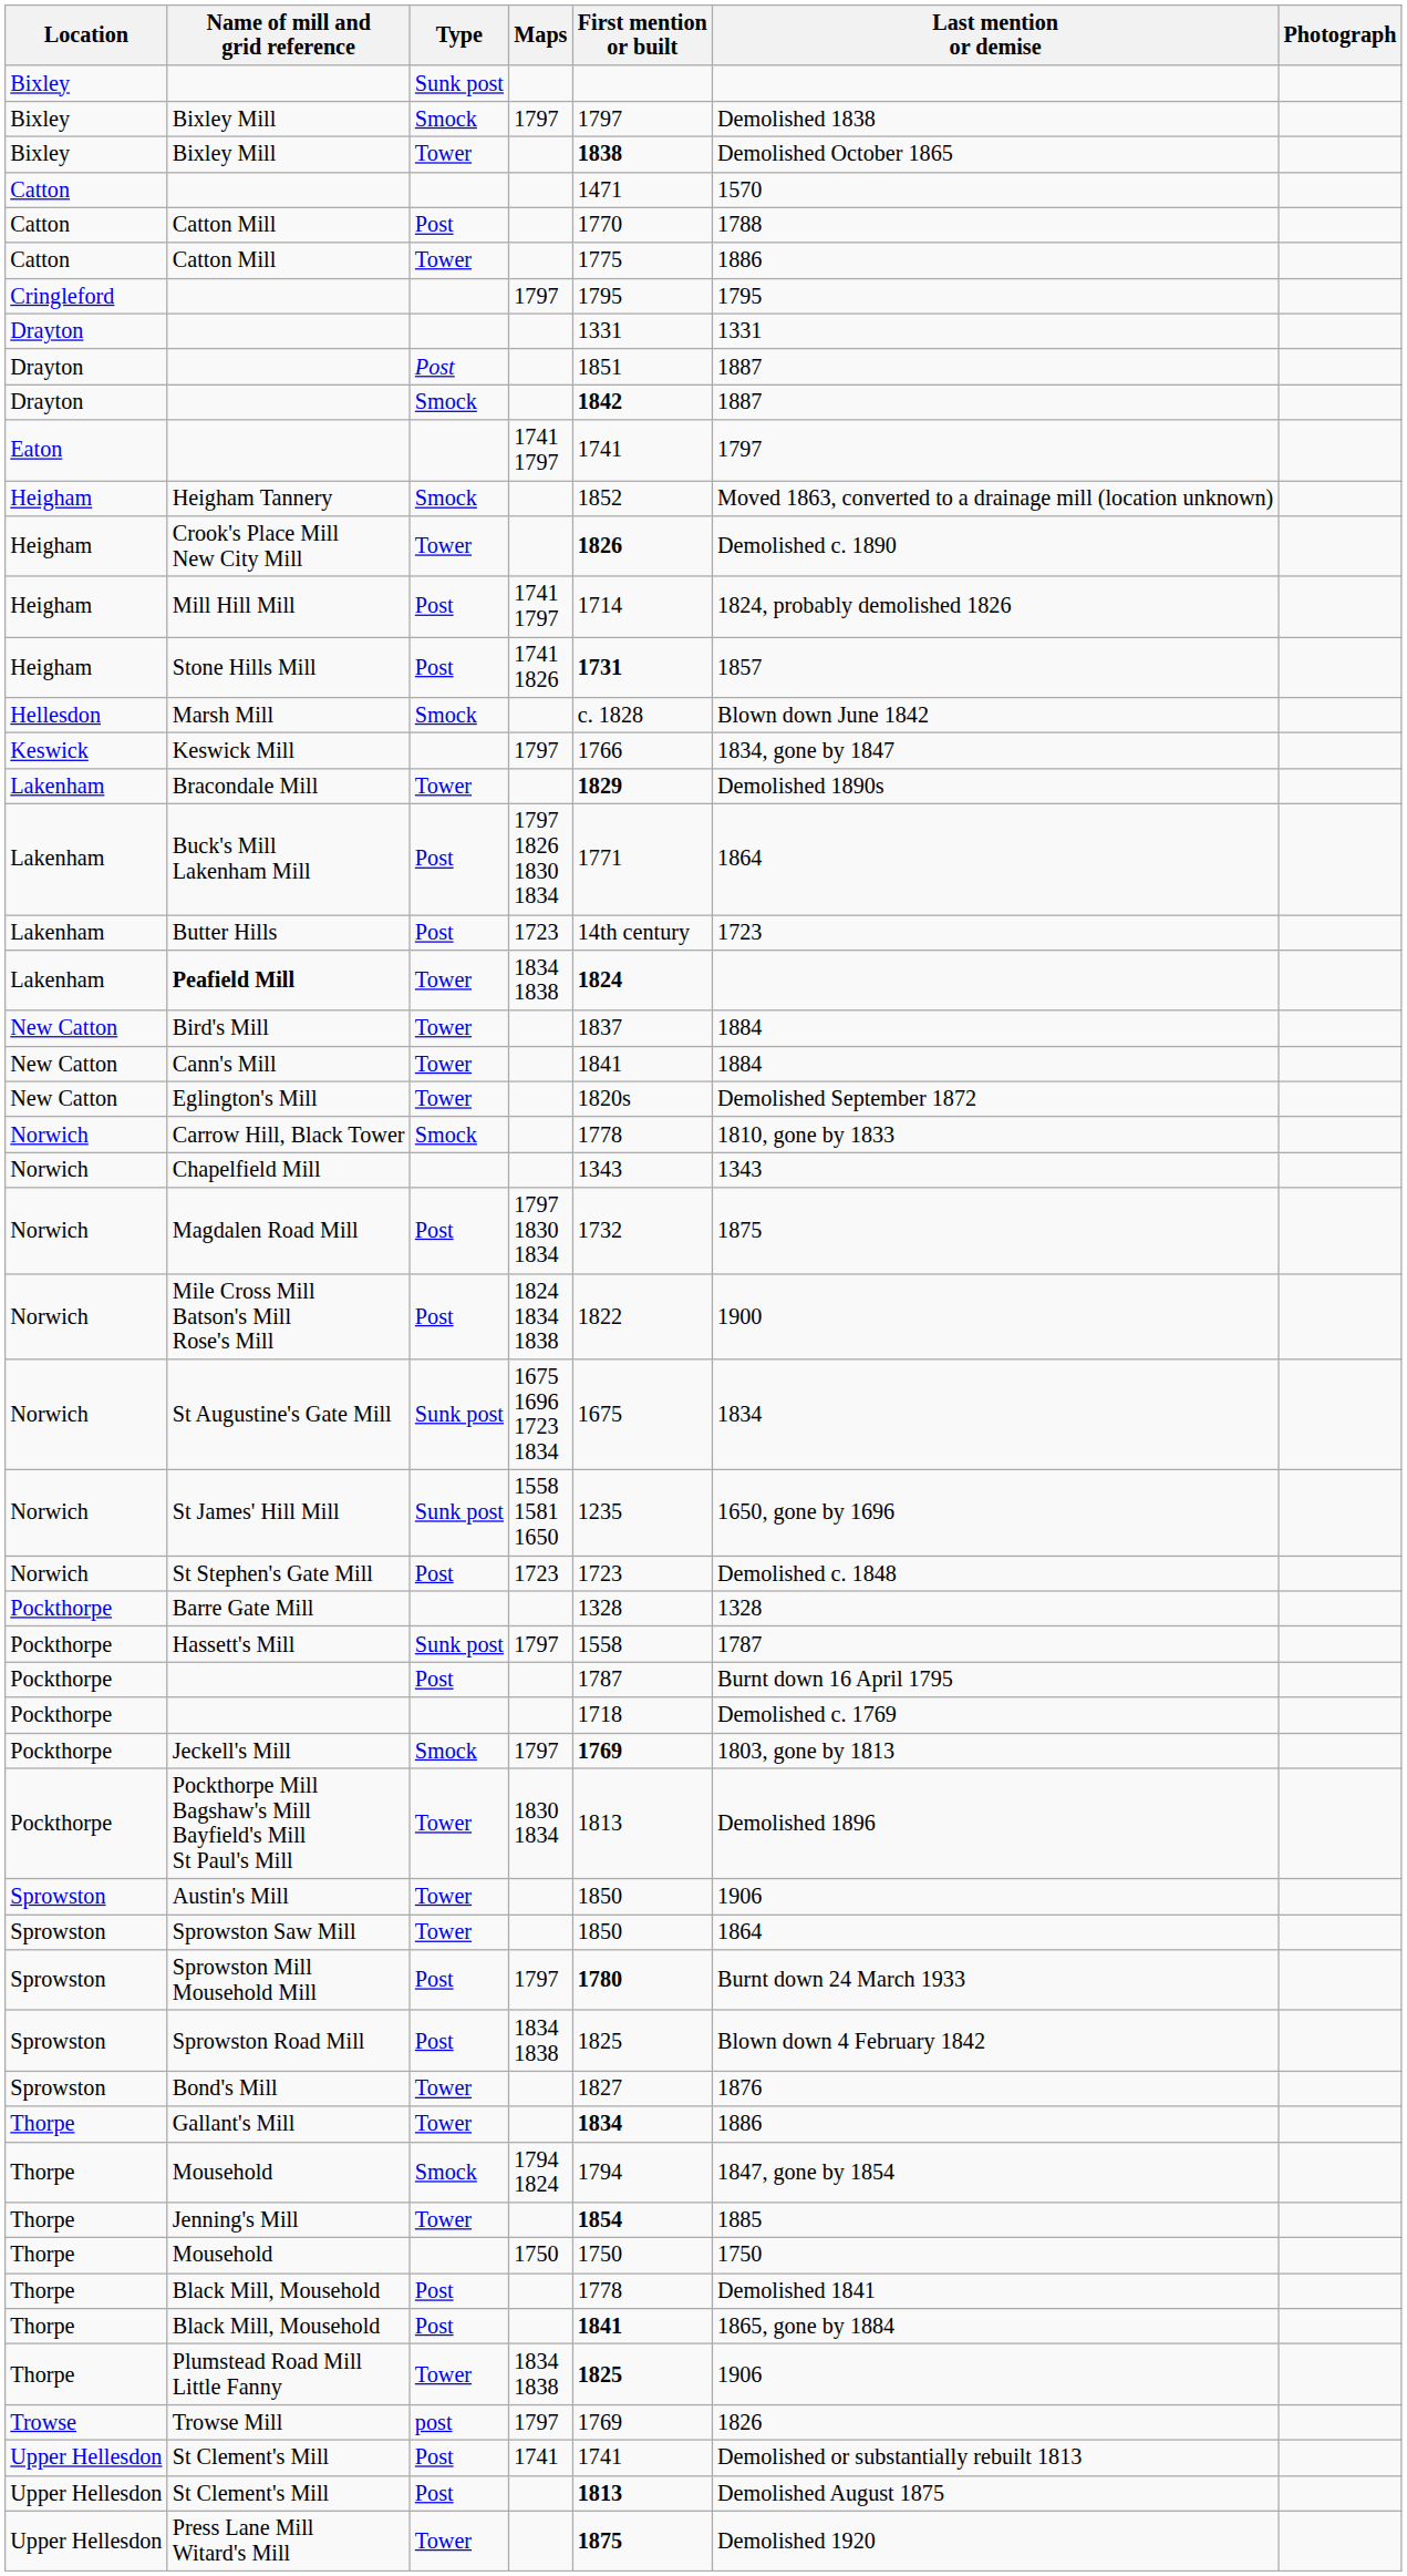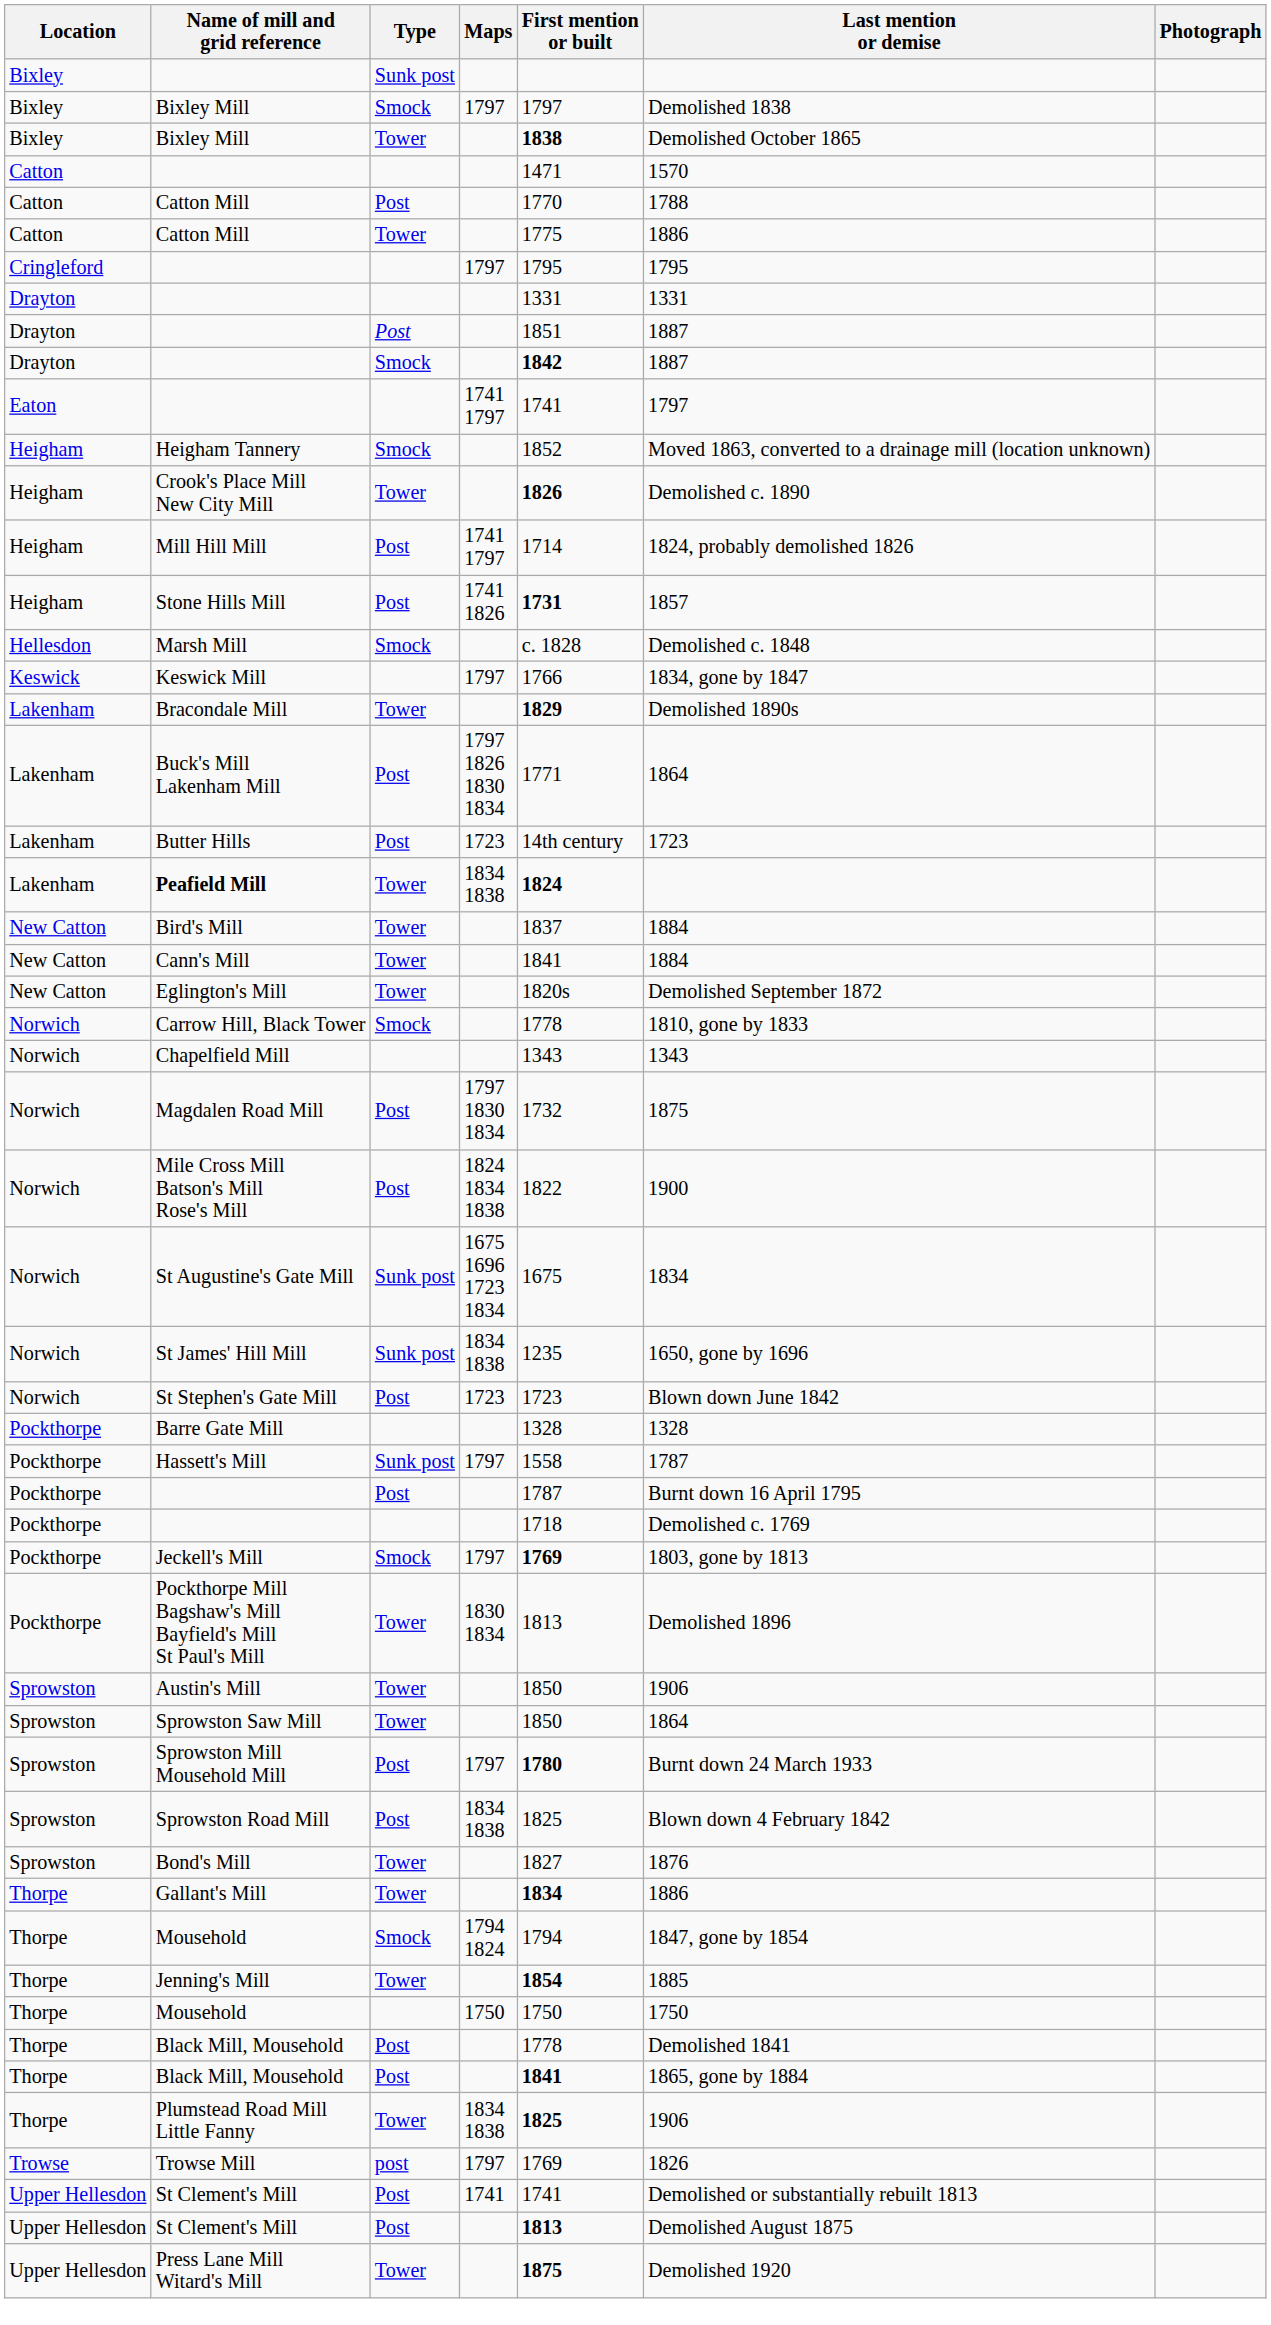 <table class="wikitable">
 <tr>
 <th>Location</th>
 <th>Name of mill and<br>grid reference</th>
 <th>Type</th>
 <th>Maps</th>
 <th>First mention<br>or built</th>
 <th>Last mention<br> or demise</th>
 <th>Photograph</th>
 </tr>
 <tr>
 <td><a href='#'>Bixley</a></td>
 <td></td>
 <td><a href='#'>Sunk post</a></td>
 <td></td>
 <td></td>
 <td></td>
 <td></td>
 </tr>
 <tr>
 <td>Bixley</td>
 <td>Bixley Mill<br></td>
 <td><a href='#'>Smock</a></td>
 <td>1797</td>
 <td>1797</td>
 <td>Demolished 1838<br></td>
 <td></td>
 </tr>
 <tr>
 <td>Bixley</td>
 <td>Bixley Mill<br></td>
 <td><a href='#'>Tower</a></td>
 <td></td>
 <td><strong>1838</strong></td>
 <td>Demolished October 1865<br></td>
 <td></td>
 </tr>
 <tr>
 <td><a href='#'>Catton</a></td>
 <td></td>
 <td></td>
 <td></td>
 <td>1471</td>
 <td>1570<br></td>
 <td></td>
 </tr>
 <tr>
 <td>Catton</td>
 <td>Catton Mill<br></td>
 <td><a href='#'>Post</a></td>
 <td></td>
 <td>1770</td>
 <td>1788<br></td>
 <td></td>
 </tr>
 <tr>
 <td>Catton</td>
 <td>Catton Mill<br></td>
 <td><a href='#'>Tower</a></td>
 <td></td>
 <td>1775</td>
 <td>1886<br></td>
 <td></td>
 </tr>
 <tr>
 <td><a href='#'>Cringleford</a></td>
 <td></td>
 <td></td>
 <td>1797</td>
 <td>1795</td>
 <td>1795<br></td>
 <td></td>
 </tr>
 <tr>
 <td><a href='#'>Drayton</a></td>
 <td></td>
 <td></td>
 <td></td>
 <td>1331</td>
 <td>1331<br></td>
 <td></td>
 </tr>
 <tr>
 <td>Drayton</td>
 <td></td>
 <td><em><a href='#'>Post</a></em></td>
 <td></td>
 <td>1851</td>
 <td>1887<br></td>
 <td></td>
 </tr>
 <tr>
 <td>Drayton</td>
 <td></td>
 <td><a href='#'>Smock</a></td>
 <td></td>
 <td><strong>1842</strong></td>
 <td>1887<br></td>
 <td></td>
 </tr>
 <tr>
 <td><a href='#'>Eaton</a></td>
 <td></td>
 <td></td>
 <td>1741<br>1797</td>
 <td>1741</td>
 <td>1797<br></td>
 <td></td>
 </tr>
 <tr>
 <td><a href='#'>Heigham</a></td>
 <td>Heigham Tannery<br></td>
 <td><a href='#'>Smock</a></td>
 <td></td>
 <td>1852</td>
 <td>Moved 1863, converted to a drainage mill (location unknown)<br></td>
 <td></td>
 </tr>
 <tr>
 <td>Heigham</td>
 <td>Crook's Place Mill<br>New City Mill<br></td>
 <td><a href='#'>Tower</a></td>
 <td></td>
 <td><strong>1826</strong></td>
 <td>Demolished c. 1890<br></td>
 <td></td>
 </tr>
 <tr>
 <td>Heigham</td>
 <td>Mill Hill Mill<br></td>
 <td><a href='#'>Post</a></td>
 <td>1741<br>1797</td>
 <td>1714</td>
 <td>1824, probably demolished 1826<br></td>
 <td></td>
 </tr>
 <tr>
 <td>Heigham</td>
 <td>Stone Hills Mill<br></td>
 <td><a href='#'>Post</a></td>
 <td>1741<br>1826</td>
 <td><strong>1731</strong></td>
 <td>1857<br></td>
 <td></td>
 </tr>
 <tr>
 <td><a href='#'>Hellesdon</a></td>
 <td>Marsh Mill<br></td>
 <td><a href='#'>Smock</a></td>
 <td></td>
 <td>c. 1828</td>
-<td>Blown down June 1842<br></td>
+<td>Demolished c. 1848<br></td>
 <td></td>
 </tr>
 <tr>
 <td><a href='#'>Keswick</a></td>
 <td>Keswick Mill<br></td>
 <td></td>
 <td>1797<br></td>
 <td>1766</td>
 <td>1834, gone by 1847<br></td>
 <td></td>
 </tr>
 <tr>
 <td><a href='#'>Lakenham</a></td>
 <td>Bracondale Mill<br></td>
 <td><a href='#'>Tower</a></td>
 <td></td>
 <td><strong>1829</strong></td>
 <td>Demolished 1890s<br></td>
 <td></td>
 </tr>
 <tr>
 <td>Lakenham</td>
 <td>Buck's Mill<br>Lakenham Mill<br></td>
 <td><a href='#'>Post</a></td>
 <td>1797<br>1826<br>1830<br>1834</td>
 <td>1771</td>
 <td>1864<br></td>
 <td></td>
 </tr>
 <tr>
 <td>Lakenham</td>
 <td>Butter Hills<br></td>
 <td><a href='#'>Post</a></td>
 <td>1723</td>
 <td>14th century</td>
 <td>1723<br></td>
 <td></td>
 </tr>
 <tr>
 <td>Lakenham</td>
 <td><strong>Peafield Mill</strong><br></td>
 <td><a href='#'>Tower</a></td>
 <td>1834<br>1838</td>
 <td><strong>1824</strong></td>
 <td></td>
 <td></td>
 </tr>
 <tr>
 <td><a href='#'>New Catton</a></td>
 <td>Bird's Mill<br></td>
 <td><a href='#'>Tower</a></td>
 <td></td>
 <td>1837</td>
 <td>1884<br></td>
 <td></td>
 </tr>
 <tr>
 <td>New Catton</td>
 <td>Cann's Mill<br></td>
 <td><a href='#'>Tower</a></td>
 <td></td>
 <td>1841</td>
 <td>1884<br></td>
 <td></td>
 </tr>
 <tr>
 <td>New Catton</td>
 <td>Eglington's Mill<br></td>
 <td><a href='#'>Tower</a></td>
 <td></td>
 <td>1820s</td>
 <td>Demolished September 1872<br></td>
 <td></td>
 </tr>
 <tr>
 <td><a href='#'>Norwich</a></td>
 <td>Carrow Hill, Black Tower<br></td>
 <td><a href='#'>Smock</a></td>
 <td></td>
 <td>1778</td>
 <td>1810, gone by 1833<br></td>
 <td></td>
 </tr>
 <tr>
 <td>Norwich</td>
 <td>Chapelfield Mill<br></td>
 <td></td>
 <td></td>
 <td>1343</td>
 <td>1343<br></td>
 <td></td>
 </tr>
 <tr>
 <td>Norwich</td>
 <td>Magdalen Road Mill<br></td>
 <td><a href='#'>Post</a></td>
 <td>1797<br>1830<br>1834</td>
 <td>1732</td>
 <td>1875<br></td>
 <td></td>
 </tr>
 <tr>
 <td>Norwich</td>
 <td>Mile Cross Mill<br>Batson's Mill<br>Rose's Mill<br></td>
 <td><a href='#'>Post</a></td>
 <td>1824<br>1834<br>1838</td>
 <td>1822</td>
 <td>1900<br></td>
 <td></td>
 </tr>
 <tr>
 <td>Norwich</td>
 <td>St Augustine's Gate Mill<br></td>
 <td><a href='#'>Sunk post</a></td>
 <td>1675<br>1696<br>1723<br>1834</td>
 <td>1675</td>
 <td>1834<br></td>
 <td></td>
 </tr>
 <tr>
 <td>Norwich</td>
 <td>St James' Hill Mill<br></td>
 <td><a href='#'>Sunk post</a></td>
-<td>1558<br>1581<br>1650</td>
+<td>1834<br>1838</td>
 <td>1235</td>
 <td>1650, gone by 1696<br></td>
 <td></td>
 </tr>
 <tr>
 <td>Norwich</td>
 <td>St Stephen's Gate Mill<br></td>
 <td><a href='#'>Post</a></td>
 <td>1723</td>
 <td>1723</td>
-<td>Demolished c. 1848<br></td>
+<td>Blown down June 1842<br></td>
 <td></td>
 </tr>
 <tr>
 <td><a href='#'>Pockthorpe</a></td>
 <td>Barre Gate Mill<br></td>
 <td></td>
 <td></td>
 <td>1328</td>
 <td>1328<br></td>
 <td></td>
 </tr>
 <tr>
 <td>Pockthorpe</td>
 <td>Hassett's Mill<br></td>
 <td><a href='#'>Sunk post</a></td>
 <td>1797</td>
 <td>1558</td>
 <td>1787<br></td>
 <td></td>
 </tr>
 <tr>
 <td>Pockthorpe</td>
 <td></td>
 <td><a href='#'>Post</a></td>
 <td></td>
 <td>1787</td>
 <td>Burnt down 16 April 1795<br></td>
 <td></td>
 </tr>
 <tr>
 <td>Pockthorpe</td>
 <td></td>
 <td></td>
 <td></td>
 <td>1718</td>
 <td>Demolished c. 1769<br></td>
 <td></td>
 </tr>
 <tr>
 <td>Pockthorpe</td>
 <td>Jeckell's Mill<br></td>
 <td><a href='#'>Smock</a></td>
 <td>1797</td>
 <td><strong>1769</strong></td>
 <td>1803, gone by 1813<br></td>
 <td></td>
 </tr>
 <tr>
 <td>Pockthorpe</td>
 <td>Pockthorpe Mill<br>Bagshaw's Mill<br>Bayfield's Mill<br>St Paul's Mill<br></td>
 <td><a href='#'>Tower</a></td>
 <td>1830<br>1834</td>
 <td>1813</td>
 <td>Demolished 1896<br></td>
 <td></td>
 </tr>
 <tr>
 <td><a href='#'>Sprowston</a></td>
 <td>Austin's Mill<br></td>
 <td><a href='#'>Tower</a></td>
 <td></td>
 <td>1850</td>
 <td>1906<br></td>
 <td></td>
 </tr>
 <tr>
 <td>Sprowston</td>
 <td>Sprowston Saw Mill<br></td>
 <td><a href='#'>Tower</a></td>
 <td></td>
 <td>1850</td>
 <td>1864<br></td>
 <td></td>
 </tr>
 <tr>
 <td>Sprowston</td>
 <td>Sprowston Mill<br>Mousehold Mill<br></td>
 <td><a href='#'>Post</a></td>
 <td>1797</td>
 <td><strong>1780</strong></td>
 <td>Burnt down 24 March 1933<br></td>
 <td></td>
 </tr>
 <tr>
 <td>Sprowston</td>
 <td>Sprowston Road Mill<br></td>
 <td><a href='#'>Post</a></td>
 <td>1834<br>1838</td>
 <td>1825</td>
 <td>Blown down 4 February 1842<br></td>
 <td></td>
 </tr>
 <tr>
 <td>Sprowston</td>
 <td>Bond's Mill<br></td>
 <td><a href='#'>Tower</a></td>
 <td></td>
 <td>1827</td>
 <td>1876<br></td>
 <td></td>
 </tr>
 <tr>
 <td><a href='#'>Thorpe</a></td>
 <td>Gallant's Mill<br></td>
 <td><a href='#'>Tower</a></td>
 <td></td>
 <td><strong>1834</strong></td>
 <td>1886<br></td>
 <td></td>
 </tr>
 <tr>
 <td>Thorpe</td>
 <td>Mousehold<br></td>
 <td><a href='#'>Smock</a></td>
 <td>1794<br>1824</td>
 <td>1794</td>
 <td>1847, gone by 1854<br></td>
 <td></td>
 </tr>
 <tr>
 <td>Thorpe</td>
 <td>Jenning's Mill<br></td>
 <td><a href='#'>Tower</a></td>
 <td></td>
 <td><strong>1854</strong></td>
 <td>1885<br></td>
 <td></td>
 </tr>
 <tr>
 <td>Thorpe</td>
 <td>Mousehold<br></td>
 <td></td>
 <td>1750</td>
 <td>1750</td>
 <td>1750<br></td>
 <td></td>
 </tr>
 <tr>
 <td>Thorpe</td>
 <td>Black Mill, Mousehold<br></td>
 <td><a href='#'>Post</a></td>
 <td></td>
 <td>1778</td>
 <td>Demolished 1841<br></td>
 <td></td>
 </tr>
 <tr>
 <td>Thorpe</td>
 <td>Black Mill, Mousehold<br></td>
 <td><a href='#'>Post</a></td>
 <td></td>
 <td><strong>1841</strong></td>
 <td>1865, gone by 1884<br></td>
 <td></td>
 </tr>
 <tr>
 <td>Thorpe</td>
 <td>Plumstead Road Mill<br>Little Fanny<br></td>
 <td><a href='#'>Tower</a></td>
 <td>1834<br>1838</td>
 <td><strong>1825</strong></td>
 <td>1906<br></td>
 <td></td>
 </tr>
 <tr>
 <td><a href='#'>Trowse</a></td>
 <td>Trowse Mill<br></td>
 <td><a href='#'>post</a></td>
 <td>1797</td>
 <td>1769</td>
 <td>1826<br></td>
 <td></td>
 </tr>
 <tr>
 <td><a href='#'>Upper Hellesdon</a></td>
 <td>St Clement's Mill<br></td>
 <td><a href='#'>Post</a></td>
 <td>1741</td>
 <td>1741</td>
 <td>Demolished or substantially rebuilt 1813<br></td>
 <td></td>
 </tr>
 <tr>
 <td>Upper Hellesdon</td>
 <td>St Clement's Mill<br></td>
 <td><a href='#'>Post</a></td>
 <td></td>
 <td><strong>1813</strong></td>
 <td>Demolished August 1875<br></td>
 <td></td>
 </tr>
 <tr>
 <td>Upper Hellesdon</td>
 <td>Press Lane Mill<br>Witard's Mill<br></td>
 <td><a href='#'>Tower</a></td>
 <td></td>
 <td><strong>1875</strong></td>
 <td>Demolished 1920<br></td>
 <td></td>
 </tr>
 </table>
